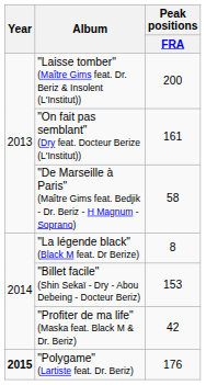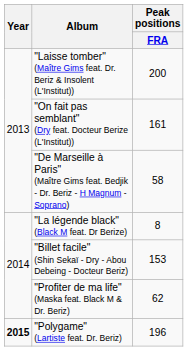 <table class="wikitable">
 <tr>
 <th align="center" rowspan="2" width="10">Year</th>
 <th align="center" rowspan="2" width="150">Album</th>
 <th align="center" colspan="1" width="20">Peak positions</th>
 </tr>
 <tr>
 <th><a href='#'>FRA</a><br></th>
 </tr>
 <tr>
 <td rowspan=3>2013</td>
 <td>"Laisse tomber"<br><small>(<a href='#'>Maître Gims</a> feat. Dr. Beriz & Insolent (L'Institut))</small></td>
 <td style="text-align:center;">200</td>
 </tr>
 <tr>
 <td>"On fait pas semblant"<br><small>(<a href='#'>Dry</a> feat. Docteur Berize (L'Institut))</small></td>
 <td style="text-align:center;">161</td>
 </tr>
 <tr>
 <td>"De Marseille à Paris"<br><small>(Maître Gims feat. Bedjik - Dr. Beriz - <a href='#'>H Magnum</a> - <a href='#'>Soprano</a>)</small></td>
 <td style="text-align:center;">58</td>
 </tr>
 <tr>
 <td rowspan=3>2014</td>
 <td>"La légende black"<br><small>(<a href='#'>Black M</a> feat. Dr Berize)</small></td>
 <td style="text-align:center;">8</td>
 </tr>
 <tr>
 <td>"Billet facile"<br><small>(Shin Sekaï - Dry - Abou Debeing - Docteur Beriz)</small></td>
 <td style="text-align:center;">153</td>
 </tr>
 <tr>
 <td>"Profiter de ma life"<br><small>(Maska feat. Black M & Dr. Beriz)</small></td>
-<td style="text-align:center;">42</td>
+<td style="text-align:center;">62</td>
 </tr>
 <tr>
 <td><strong>2015</strong></td>
 <td>"Polygame"<br><small>(<a href='#'>Lartiste</a> feat. Dr. Beriz)</small></td>
-<td style="text-align:center;">176</td>
+<td style="text-align:center;">196</td>
 </tr>
 </table>
